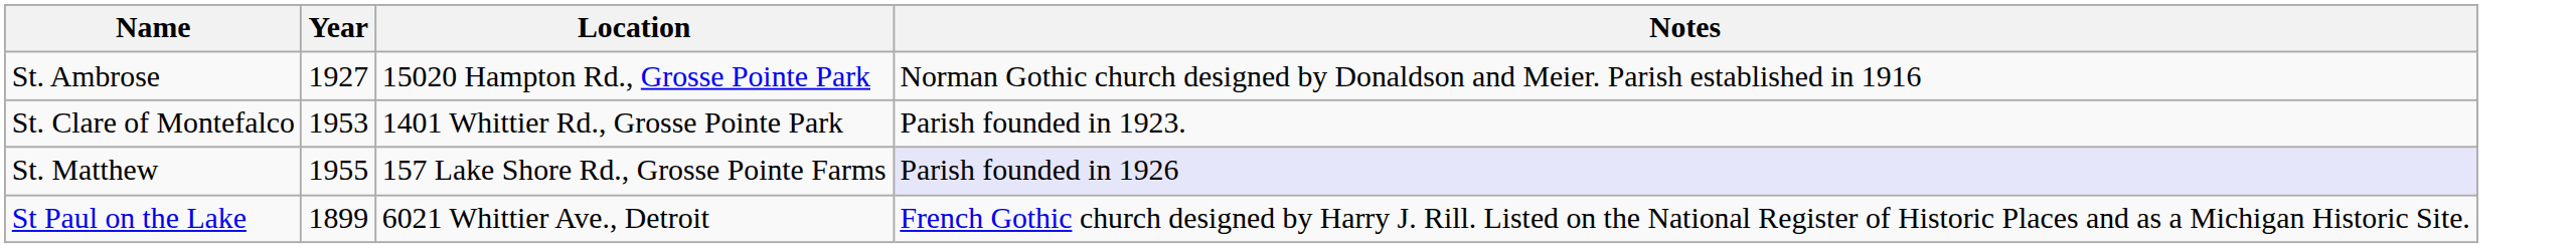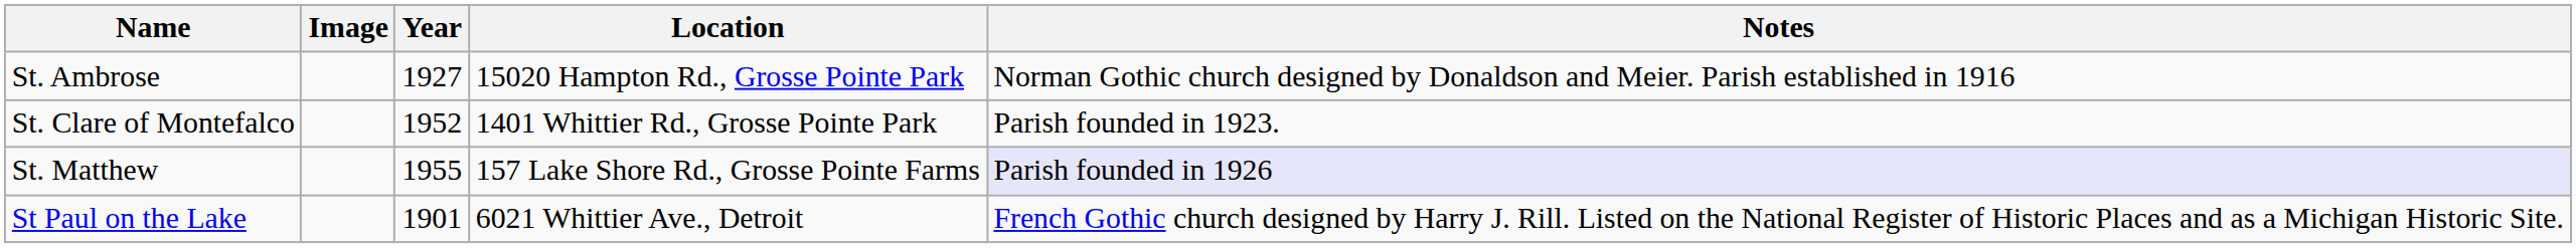 <table class="wikitable sortable">
 <tr>
 <th>Name</th>
+<th class="unsortable">Image</th>
 <th>Year</th>
 <th class="unsortable">Location</th>
 <th class="unsortable">Notes</th>
 </tr>
 <tr>
 <td>St. Ambrose</td>
+<td></td>
 <td>1927</td>
 <td>15020 Hampton Rd., <a href='#'>Grosse Pointe Park</a></td>
 <td>Norman Gothic church designed by Donaldson and Meier. Parish established in 1916</td>
 </tr>
 <tr>
 <td>St. Clare of Montefalco</td>
-<td>1953</td>
+<td></td>
+<td>1952</td>
 <td>1401 Whittier Rd., Grosse Pointe Park</td>
 <td>Parish founded in 1923.</td>
 </tr>
 <tr>
 <td>St. Matthew</td>
+<td></td>
 <td>1955</td>
 <td>157 Lake Shore Rd., Grosse Pointe Farms<br><small></small></td>
 <td style="background: lavender;">Parish founded in 1926</td>
 </tr>
 <tr>
 <td><a href='#'>St Paul on the Lake</a></td>
-<td>1899</td>
+<td></td>
+<td>1901</td>
 <td>6021 Whittier Ave., Detroit</td>
 <td><a href='#'>French Gothic</a> church designed by Harry J. Rill. Listed on the National Register of Historic Places and as a Michigan Historic Site.</td>
 </tr>
 </table>
